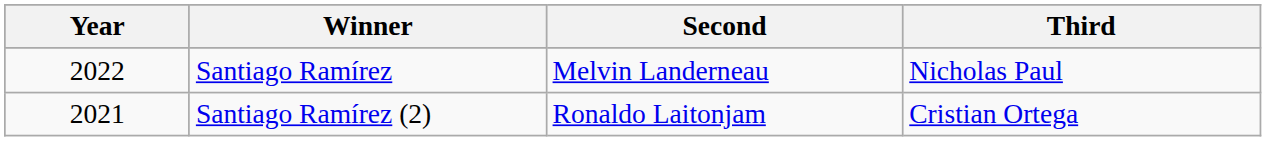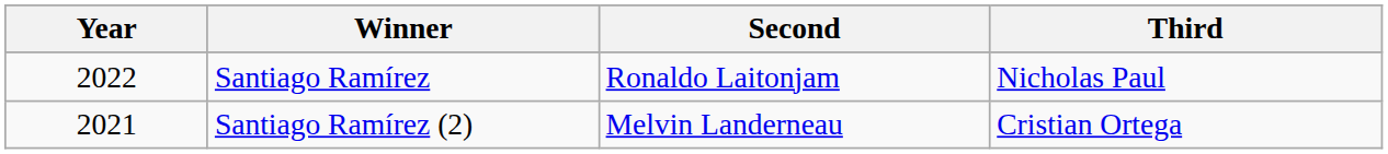 <table class="wikitable alternance sortable">
 <tr bgcolor="#CCCCCC">
 <th width="100">Year</th>
 <th width="200">Winner</th>
 <th width="200">Second</th>
 <th width="200">Third</th>
 </tr>
 <tr>
 <td align="center">2022</td>
 <td> <a href='#'>Santiago Ramírez</a></td>
-<td> <a href='#'>Melvin Landerneau</a></td>
+<td> <a href='#'>Ronaldo Laitonjam</a></td>
 <td> <a href='#'>Nicholas Paul</a></td>
 </tr>
 <tr>
 <td align="center">2021</td>
 <td> <a href='#'>Santiago Ramírez</a> (2)</td>
-<td> <a href='#'>Ronaldo Laitonjam</a></td>
+<td> <a href='#'>Melvin Landerneau</a></td>
 <td> <a href='#'>Cristian Ortega</a></td>
 </tr>
 </table>
